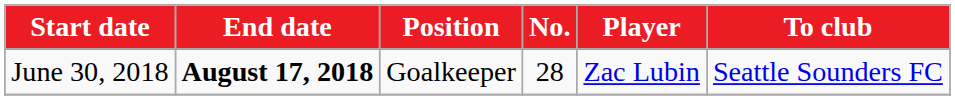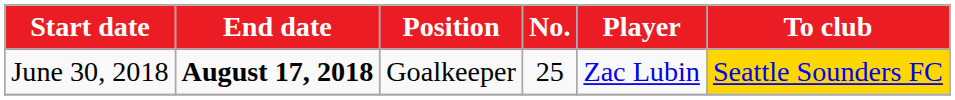 <table class="wikitable">
 <tr>
 <th style="background:#EC1C24; color:white;"><strong>Start date</strong></th>
 <th style="background:#EC1C24; color:white;"><strong>End date</strong></th>
 <th style="background:#EC1C24; color:white;"><strong>Position</strong></th>
 <th style="background:#EC1C24; color:white;"><strong>No.</strong></th>
 <th style="background:#EC1C24; color:white;"><strong>Player</strong></th>
 <th style="background:#EC1C24; color:white;"><strong>To club</strong></th>
 </tr>
 <tr>
 <td>June 30, 2018</td>
 <td><strong>August 17, 2018</strong></td>
 <td style="text-align:center;">Goalkeeper</td>
-<td style="text-align:center;">28</td>
+<td style="text-align:center;">25</td>
 <td style="text-align:center;"> <a href='#'>Zac Lubin</a></td>
-<td style="text-align:center;"> <a href='#'>Seattle Sounders FC</a></td>
+<td style="background: gold; text-align:center;"> <a href='#'>Seattle Sounders FC</a></td>
 </tr>
 <tr>
 </tr>
 </table>
